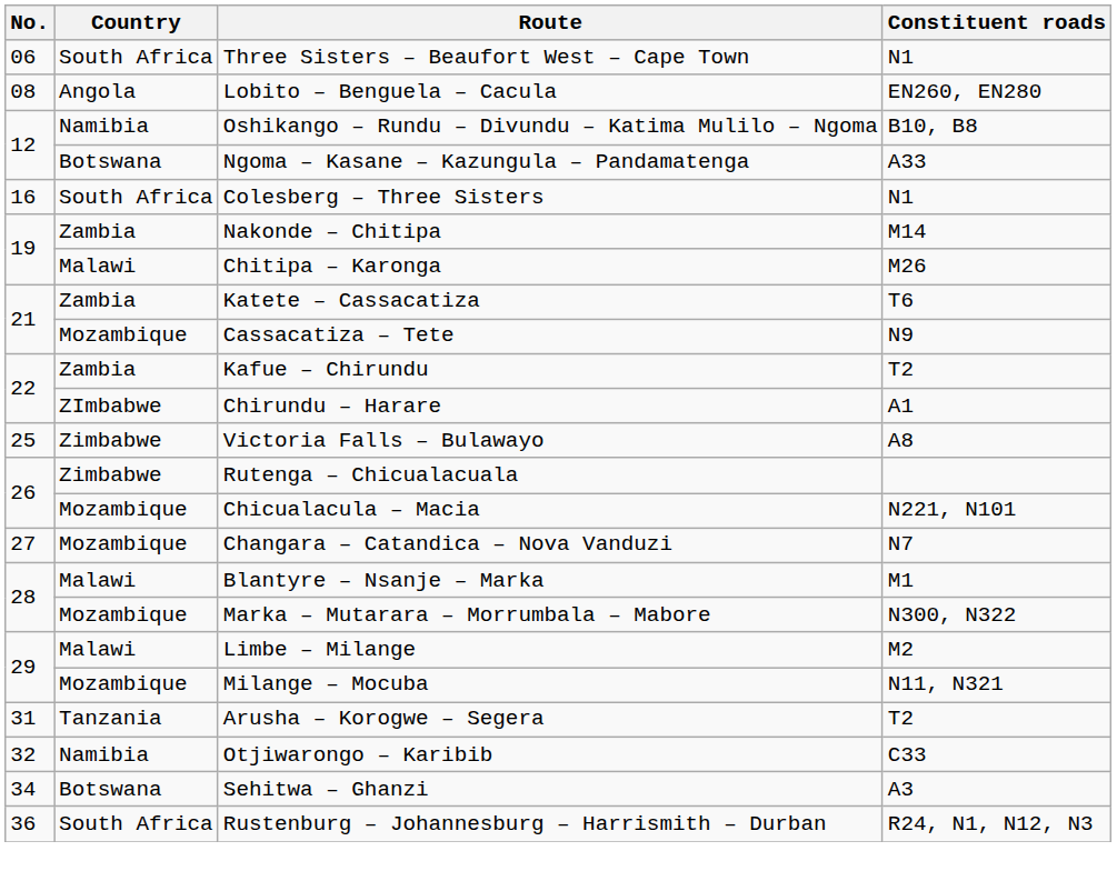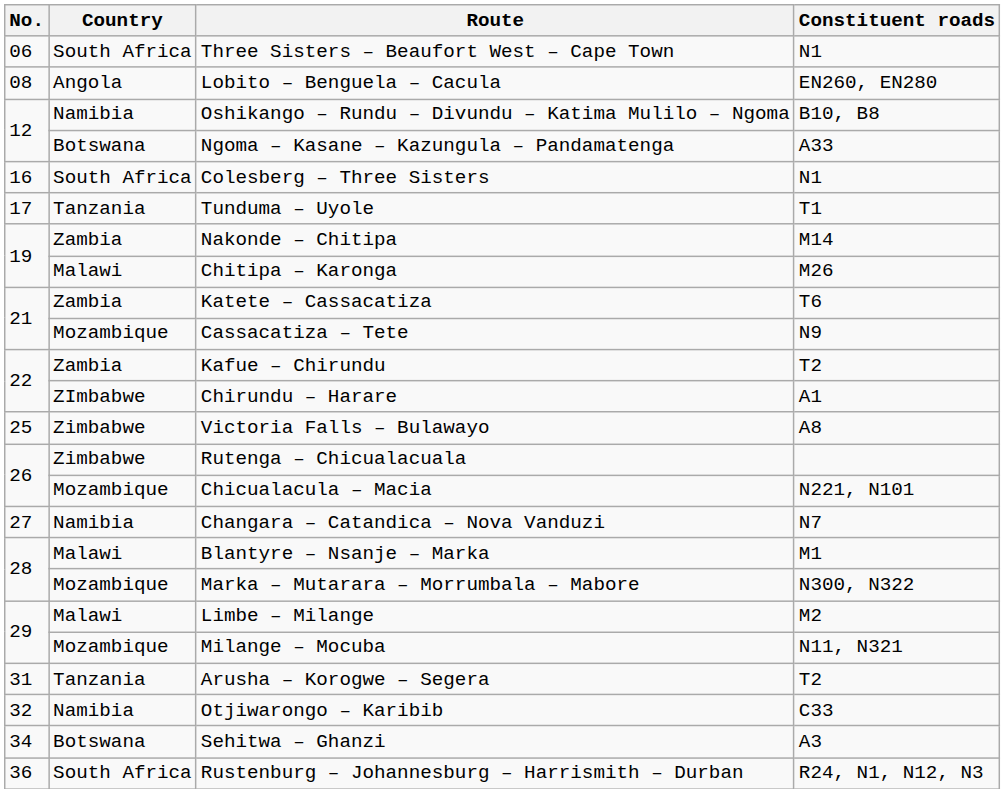 <table class="wikitable">
 <tr>
 <th>No.</th>
 <th>Country</th>
 <th>Route</th>
 <th>Constituent roads</th>
 </tr>
 <tr>
 <td>06</td>
 <td>South Africa</td>
 <td>Three Sisters – Beaufort West – Cape Town</td>
 <td>N1</td>
 </tr>
 <tr>
 <td>08</td>
 <td>Angola</td>
 <td>Lobito – Benguela – Cacula</td>
 <td>EN260, EN280</td>
 </tr>
 <tr>
 <td rowspan="2">12</td>
 <td>Namibia</td>
 <td>Oshikango – Rundu – Divundu – Katima Mulilo – Ngoma</td>
 <td>B10, B8</td>
 </tr>
 <tr>
 <td>Botswana</td>
 <td>Ngoma – Kasane – Kazungula – Pandamatenga</td>
 <td>A33</td>
 </tr>
 <tr>
 <td>16</td>
 <td>South Africa</td>
 <td>Colesberg – Three Sisters</td>
 <td>N1</td>
+</tr>
+<tr>
+<td>17</td>
+<td>Tanzania</td>
+<td>Tunduma – Uyole</td>
+<td>T1</td>
 </tr>
 <tr>
 <td rowspan="2">19</td>
 <td>Zambia</td>
 <td>Nakonde – Chitipa</td>
 <td>M14</td>
 </tr>
 <tr>
 <td>Malawi</td>
 <td>Chitipa – Karonga</td>
 <td>M26</td>
 </tr>
 <tr>
 <td rowspan="2">21</td>
 <td>Zambia</td>
 <td>Katete – Cassacatiza</td>
 <td>T6</td>
 </tr>
 <tr>
 <td>Mozambique</td>
 <td>Cassacatiza – Tete</td>
 <td>N9</td>
 </tr>
 <tr>
 <td rowspan="2">22</td>
 <td>Zambia</td>
 <td>Kafue – Chirundu</td>
 <td>T2</td>
 </tr>
 <tr>
 <td>ZImbabwe</td>
 <td>Chirundu – Harare</td>
 <td>A1</td>
 </tr>
 <tr>
 <td>25</td>
 <td>Zimbabwe</td>
 <td>Victoria Falls – Bulawayo</td>
 <td>A8</td>
 </tr>
 <tr>
 <td rowspan="2">26</td>
 <td>Zimbabwe</td>
 <td>Rutenga – Chicualacuala</td>
 <td></td>
 </tr>
 <tr>
 <td>Mozambique</td>
 <td>Chicualacula – Macia</td>
 <td>N221, N101</td>
 </tr>
 <tr>
 <td>27</td>
-<td>Mozambique</td>
+<td>Namibia</td>
 <td>Changara – Catandica – Nova Vanduzi</td>
 <td>N7</td>
 </tr>
 <tr>
 <td rowspan="2">28</td>
 <td>Malawi</td>
 <td>Blantyre – Nsanje – Marka</td>
 <td>M1</td>
 </tr>
 <tr>
 <td>Mozambique</td>
 <td>Marka – Mutarara – Morrumbala – Mabore</td>
 <td>N300, N322</td>
 </tr>
 <tr>
 <td rowspan="2">29</td>
 <td>Malawi</td>
 <td>Limbe – Milange</td>
 <td>M2</td>
 </tr>
 <tr>
 <td>Mozambique</td>
 <td>Milange – Mocuba</td>
 <td>N11, N321</td>
 </tr>
 <tr>
 <td>31</td>
 <td>Tanzania</td>
 <td>Arusha – Korogwe – Segera</td>
 <td>T2</td>
 </tr>
 <tr>
 <td>32</td>
 <td>Namibia</td>
 <td>Otjiwarongo – Karibib</td>
 <td>C33</td>
 </tr>
 <tr>
 <td>34</td>
 <td>Botswana</td>
 <td>Sehitwa – Ghanzi</td>
 <td>A3</td>
 </tr>
 <tr>
 <td>36</td>
 <td>South Africa</td>
 <td>Rustenburg – Johannesburg – Harrismith – Durban</td>
 <td>R24, N1, N12, N3</td>
 </tr>
 </table>
